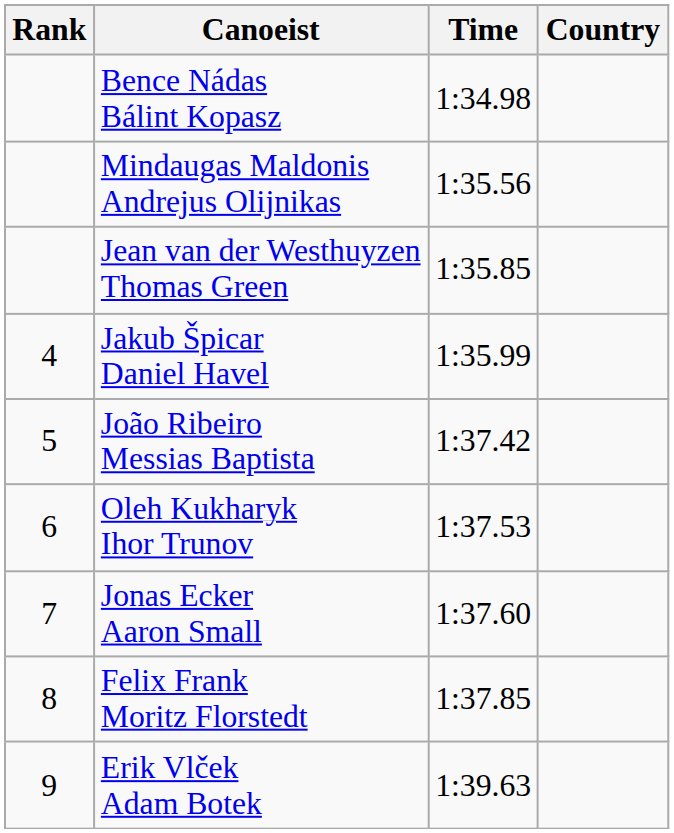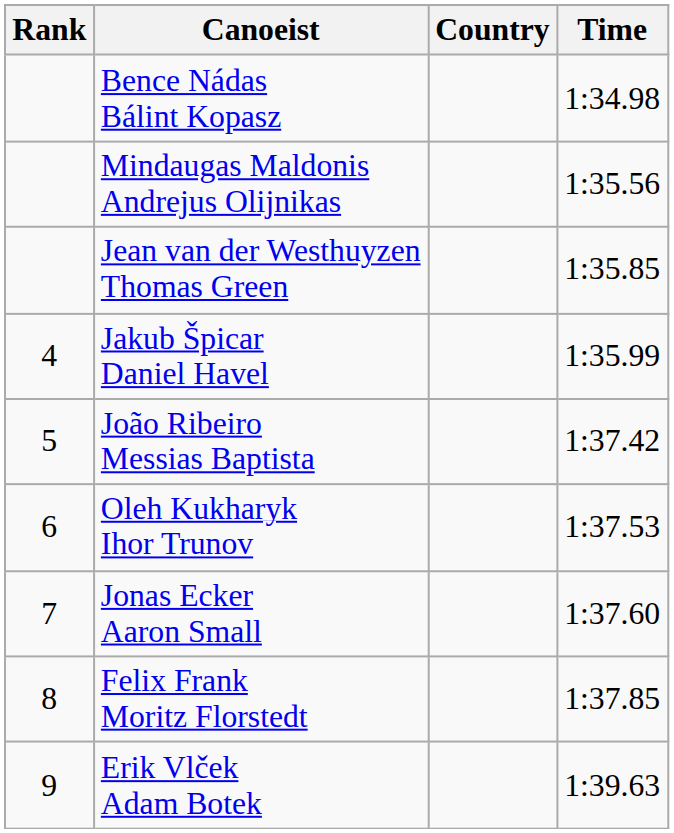 <table class="wikitable" style="text-align:center">
 <tr>
 <th>Rank</th>
 <th>Canoeist</th>
+<th>Country</th>
 <th>Time</th>
-<th>Country</th>
 </tr>
 <tr>
 <td></td>
 <td align="left"><a href='#'>Bence Nádas</a><br><a href='#'>Bálint Kopasz</a></td>
+<td align="left"></td>
 <td>1:34.98</td>
-<td align="left"></td>
 </tr>
 <tr>
 <td></td>
 <td align="left"><a href='#'>Mindaugas Maldonis</a><br><a href='#'>Andrejus Olijnikas</a></td>
+<td align="left"></td>
 <td>1:35.56</td>
-<td align="left"></td>
 </tr>
 <tr>
 <td></td>
 <td align="left"><a href='#'>Jean van der Westhuyzen</a><br><a href='#'>Thomas Green</a></td>
+<td align="left"></td>
 <td>1:35.85</td>
-<td align="left"></td>
 </tr>
 <tr>
 <td>4</td>
 <td align="left"><a href='#'>Jakub Špicar</a><br><a href='#'>Daniel Havel</a></td>
+<td align="left"></td>
 <td>1:35.99</td>
-<td align="left"></td>
 </tr>
 <tr>
 <td>5</td>
 <td align="left"><a href='#'>João Ribeiro</a><br><a href='#'>Messias Baptista</a></td>
+<td align="left"></td>
 <td>1:37.42</td>
-<td align="left"></td>
 </tr>
 <tr>
 <td>6</td>
 <td align="left"><a href='#'>Oleh Kukharyk</a><br><a href='#'>Ihor Trunov</a></td>
+<td align="left"></td>
 <td>1:37.53</td>
-<td align="left"></td>
 </tr>
 <tr>
 <td>7</td>
 <td align="left"><a href='#'>Jonas Ecker</a><br><a href='#'>Aaron Small</a></td>
+<td align="left"></td>
 <td>1:37.60</td>
-<td align="left"></td>
 </tr>
 <tr>
 <td>8</td>
 <td align="left"><a href='#'>Felix Frank</a><br><a href='#'>Moritz Florstedt</a></td>
+<td align="left"></td>
 <td>1:37.85</td>
-<td align="left"></td>
 </tr>
 <tr>
 <td>9</td>
 <td align="left"><a href='#'>Erik Vlček</a><br><a href='#'>Adam Botek</a></td>
+<td align="left"></td>
 <td>1:39.63</td>
-<td align="left"></td>
 </tr>
 </table>
